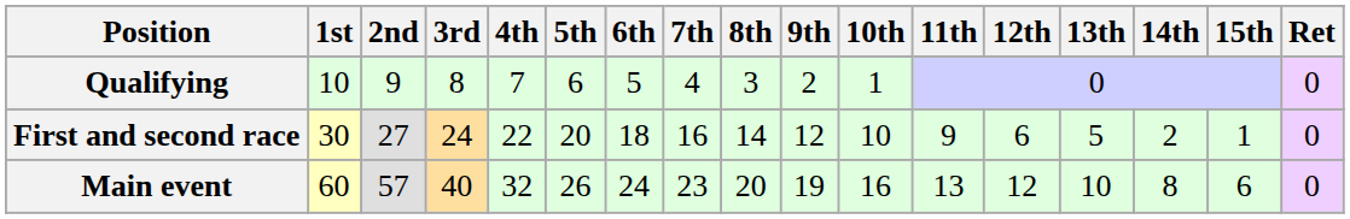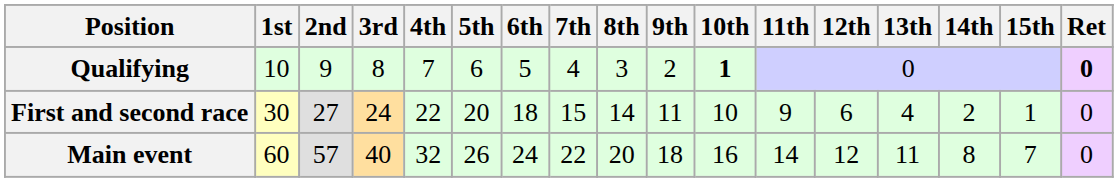 <table class="wikitable" style="font-size:85%; text-align:center">
 <tr>
 <th>Position</th>
 <th>1st</th>
 <th>2nd</th>
 <th>3rd</th>
 <th>4th</th>
 <th>5th</th>
 <th>6th</th>
 <th>7th</th>
 <th>8th</th>
 <th>9th</th>
 <th>10th</th>
 <th>11th</th>
 <th>12th</th>
 <th>13th</th>
 <th>14th</th>
 <th>15th</th>
 <th>Ret</th>
 </tr>
 <tr>
 <th>Qualifying</th>
 <td style="background:#dfffdf;">10</td>
 <td style="background:#dfffdf;">9</td>
 <td style="background:#dfffdf;">8</td>
 <td style="background:#dfffdf;">7</td>
 <td style="background:#dfffdf;">6</td>
 <td style="background:#dfffdf;">5</td>
 <td style="background:#dfffdf;">4</td>
 <td style="background:#dfffdf;">3</td>
 <td style="background:#dfffdf;">2</td>
-<td style="background:#dfffdf;">1</td>
+<td style="background:#dfffdf;"><strong>1</strong></td>
 <td colspan="5" style="background:#cfcfff;">0</td>
-<td style="background:#efcfff;">0</td>
+<td style="background:#efcfff;"><strong>0</strong></td>
 </tr>
 <tr>
 <th>First and second race</th>
 <td style="background:#ffffbf;">30</td>
 <td style="background:#dfdfdf;">27</td>
 <td style="background:#ffdf9f;">24</td>
 <td style="background:#dfffdf;">22</td>
 <td style="background:#dfffdf;">20</td>
 <td style="background:#dfffdf;">18</td>
-<td style="background:#dfffdf;">16</td>
+<td style="background:#dfffdf;">15</td>
 <td style="background:#dfffdf;">14</td>
-<td style="background:#dfffdf;">12</td>
+<td style="background:#dfffdf;">11</td>
 <td style="background:#dfffdf;">10</td>
 <td style="background:#dfffdf;">9</td>
 <td style="background:#dfffdf;">6</td>
-<td style="background:#dfffdf;">5</td>
+<td style="background:#dfffdf;">4</td>
 <td style="background:#dfffdf;">2</td>
 <td style="background:#dfffdf;">1</td>
 <td style="background:#efcfff;">0</td>
 </tr>
 <tr>
 <th>Main event</th>
 <td style="background:#ffffbf;">60</td>
 <td style="background:#dfdfdf;">57</td>
 <td style="background:#ffdf9f;">40</td>
 <td style="background:#dfffdf;">32</td>
 <td style="background:#dfffdf;">26</td>
 <td style="background:#dfffdf;">24</td>
-<td style="background:#dfffdf;">23</td>
+<td style="background:#dfffdf;">22</td>
 <td style="background:#dfffdf;">20</td>
-<td style="background:#dfffdf;">19</td>
+<td style="background:#dfffdf;">18</td>
 <td style="background:#dfffdf;">16</td>
-<td style="background:#dfffdf;">13</td>
+<td style="background:#dfffdf;">14</td>
 <td style="background:#dfffdf;">12</td>
-<td style="background:#dfffdf;">10</td>
+<td style="background:#dfffdf;">11</td>
 <td style="background:#dfffdf;">8</td>
-<td style="background:#dfffdf;">6</td>
+<td style="background:#dfffdf;">7</td>
 <td style="background:#efcfff;">0</td>
 </tr>
 </table>
